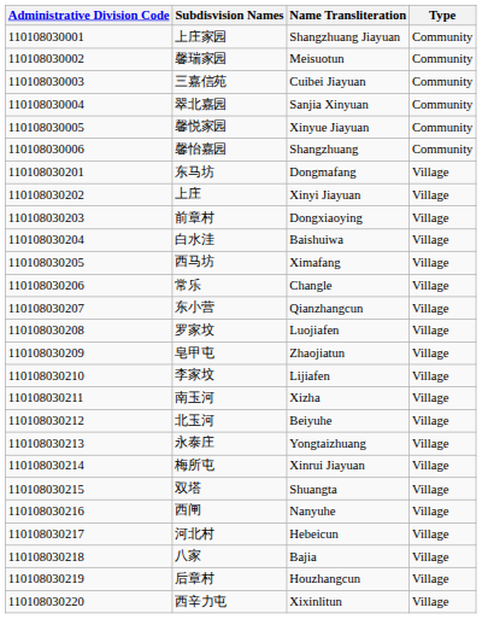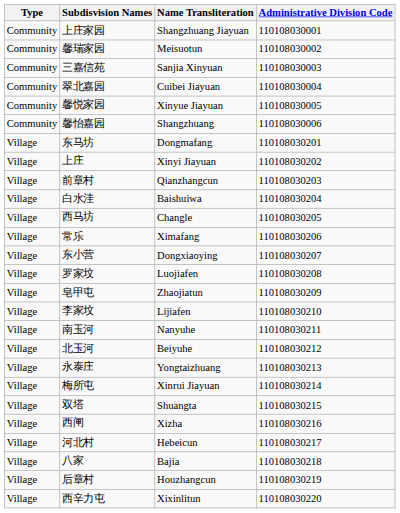 <table class="wikitable sortable">
 <tr>
-<th><a href='#'>Administrative Division Code</a></th>
+<th>Type</th>
 <th>Subdisvision Names</th>
 <th>Name Transliteration</th>
-<th>Type</th>
+<th><a href='#'>Administrative Division Code</a></th>
 </tr>
 <tr>
-<td>110108030001</td>
+<td>Community</td>
 <td>上庄家园</td>
 <td>Shangzhuang Jiayuan</td>
-<td>Community</td>
+<td>110108030001</td>
 </tr>
 <tr>
-<td>110108030002</td>
+<td>Community</td>
 <td>馨瑞家园</td>
 <td>Meisuotun</td>
-<td>Community</td>
+<td>110108030002</td>
 </tr>
 <tr>
+<td>Community</td>
+<td>三嘉信苑</td>
+<td>Sanjia Xinyuan</td>
 <td>110108030003</td>
-<td>三嘉信苑</td>
-<td>Cuibei Jiayuan</td>
-<td>Community</td>
 </tr>
 <tr>
+<td>Community</td>
+<td>翠北嘉园</td>
+<td>Cuibei Jiayuan</td>
 <td>110108030004</td>
-<td>翠北嘉园</td>
-<td>Sanjia Xinyuan</td>
-<td>Community</td>
 </tr>
 <tr>
-<td>110108030005</td>
+<td>Community</td>
 <td>馨悦家园</td>
 <td>Xinyue Jiayuan</td>
-<td>Community</td>
+<td>110108030005</td>
 </tr>
 <tr>
-<td>110108030006</td>
+<td>Community</td>
 <td>馨怡嘉园</td>
 <td>Shangzhuang</td>
-<td>Community</td>
+<td>110108030006</td>
 </tr>
 <tr>
-<td>110108030201</td>
+<td>Village</td>
 <td>东马坊</td>
 <td>Dongmafang</td>
-<td>Village</td>
+<td>110108030201</td>
 </tr>
 <tr>
-<td>110108030202</td>
+<td>Village</td>
 <td>上庄</td>
 <td>Xinyi Jiayuan</td>
-<td>Village</td>
+<td>110108030202</td>
 </tr>
 <tr>
+<td>Village</td>
+<td>前章村</td>
+<td>Qianzhangcun</td>
 <td>110108030203</td>
-<td>前章村</td>
-<td>Dongxiaoying</td>
-<td>Village</td>
 </tr>
 <tr>
-<td>110108030204</td>
+<td>Village</td>
 <td>白水洼</td>
 <td>Baishuiwa</td>
-<td>Village</td>
+<td>110108030204</td>
 </tr>
 <tr>
+<td>Village</td>
+<td>西马坊</td>
+<td>Changle</td>
 <td>110108030205</td>
-<td>西马坊</td>
-<td>Ximafang</td>
-<td>Village</td>
 </tr>
 <tr>
+<td>Village</td>
+<td>常乐</td>
+<td>Ximafang</td>
 <td>110108030206</td>
-<td>常乐</td>
-<td>Changle</td>
-<td>Village</td>
 </tr>
 <tr>
+<td>Village</td>
+<td>东小营</td>
+<td>Dongxiaoying</td>
 <td>110108030207</td>
-<td>东小营</td>
-<td>Qianzhangcun</td>
-<td>Village</td>
 </tr>
 <tr>
-<td>110108030208</td>
+<td>Village</td>
 <td>罗家坟</td>
 <td>Luojiafen</td>
-<td>Village</td>
+<td>110108030208</td>
 </tr>
 <tr>
-<td>110108030209</td>
+<td>Village</td>
 <td>皂甲屯</td>
 <td>Zhaojiatun</td>
-<td>Village</td>
+<td>110108030209</td>
 </tr>
 <tr>
-<td>110108030210</td>
+<td>Village</td>
 <td>李家坟</td>
 <td>Lijiafen</td>
-<td>Village</td>
+<td>110108030210</td>
 </tr>
 <tr>
+<td>Village</td>
+<td>南玉河</td>
+<td>Nanyuhe</td>
 <td>110108030211</td>
-<td>南玉河</td>
-<td>Xizha</td>
-<td>Village</td>
 </tr>
 <tr>
-<td>110108030212</td>
+<td>Village</td>
 <td>北玉河</td>
 <td>Beiyuhe</td>
-<td>Village</td>
+<td>110108030212</td>
 </tr>
 <tr>
-<td>110108030213</td>
+<td>Village</td>
 <td>永泰庄</td>
 <td>Yongtaizhuang</td>
-<td>Village</td>
+<td>110108030213</td>
 </tr>
 <tr>
-<td>110108030214</td>
+<td>Village</td>
 <td>梅所屯</td>
 <td>Xinrui Jiayuan</td>
-<td>Village</td>
+<td>110108030214</td>
 </tr>
 <tr>
-<td>110108030215</td>
+<td>Village</td>
 <td>双塔</td>
 <td>Shuangta</td>
-<td>Village</td>
+<td>110108030215</td>
 </tr>
 <tr>
+<td>Village</td>
+<td>西闸</td>
+<td>Xizha</td>
 <td>110108030216</td>
-<td>西闸</td>
-<td>Nanyuhe</td>
-<td>Village</td>
 </tr>
 <tr>
-<td>110108030217</td>
+<td>Village</td>
 <td>河北村</td>
 <td>Hebeicun</td>
-<td>Village</td>
+<td>110108030217</td>
 </tr>
 <tr>
-<td>110108030218</td>
+<td>Village</td>
 <td>八家</td>
 <td>Bajia</td>
-<td>Village</td>
+<td>110108030218</td>
 </tr>
 <tr>
-<td>110108030219</td>
+<td>Village</td>
 <td>后章村</td>
 <td>Houzhangcun</td>
-<td>Village</td>
+<td>110108030219</td>
 </tr>
 <tr>
-<td>110108030220</td>
+<td>Village</td>
 <td>西辛力屯</td>
 <td>Xixinlitun</td>
-<td>Village</td>
+<td>110108030220</td>
 </tr>
 </table>
